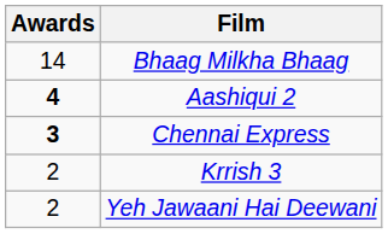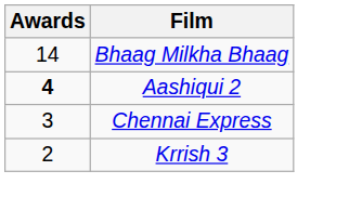 <table class="wikitable plainrowheaders" style="text-align:center;">
 <tr>
 <th scope="col" style="width:55px;">Awards</th>
 <th scope="col" style="text-align:center;">Film</th>
 </tr>
 <tr>
 <td scope="row" style="text-align:center">14</td>
 <td><em><a href='#'>Bhaag Milkha Bhaag</a></em></td>
 </tr>
 <tr>
 <td scope="row" style="text-align:center"><strong>4</strong></td>
 <td><em><a href='#'>Aashiqui 2</a></em></td>
 </tr>
 <tr>
-<td><strong>3</strong></td>
+<td>3</td>
 <td><em><a href='#'>Chennai Express</a></em></td>
 </tr>
 <tr>
 <td scope="row" style="text-align:center;">2</td>
 <td><em><a href='#'>Krrish 3</a></em></td>
 </tr>
-<tr>
-<td>2</td>
-<td><em><a href='#'>Yeh Jawaani Hai Deewani</a></em></td>
-</tr>
 </table>
